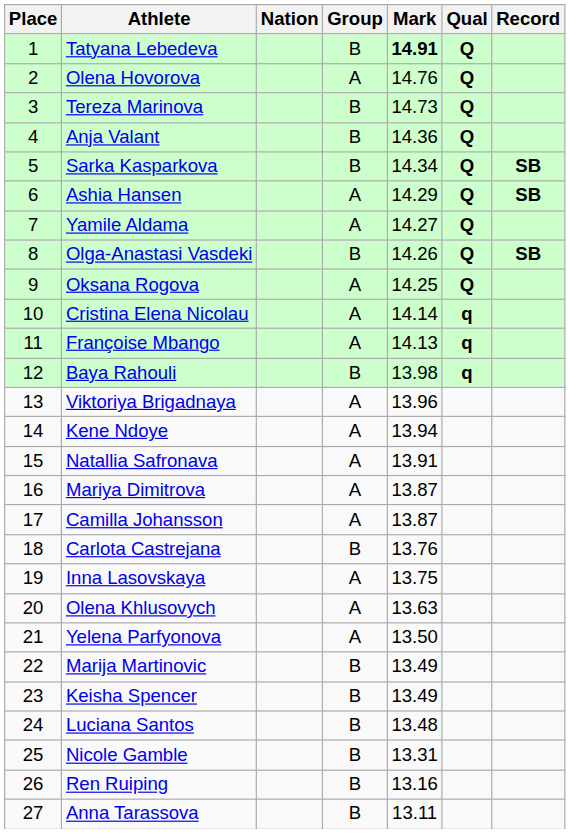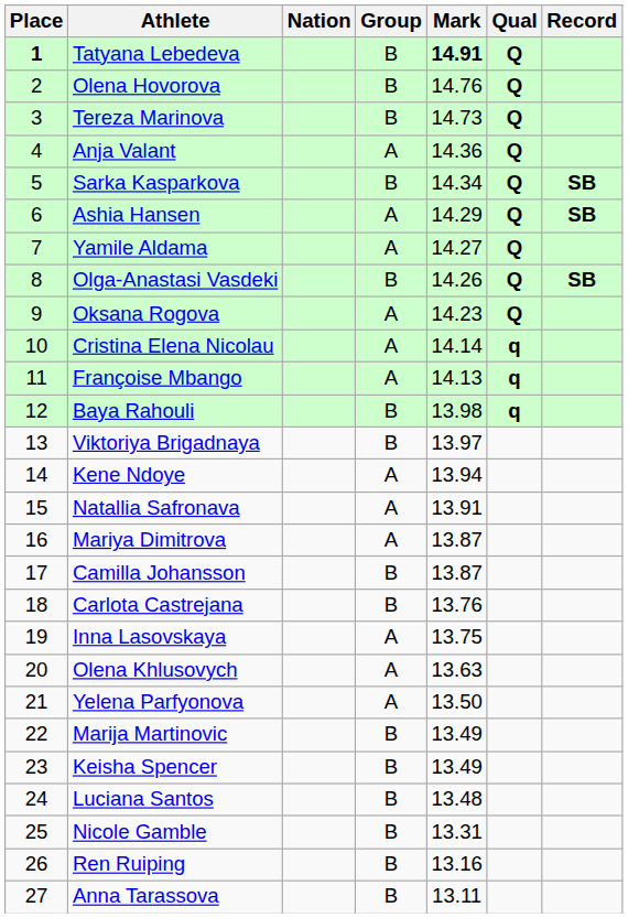 <table class="wikitable sortable">
 <tr>
 <th>Place</th>
 <th>Athlete</th>
 <th>Nation</th>
 <th>Group</th>
 <th>Mark</th>
 <th>Qual</th>
 <th>Record</th>
 </tr>
 <tr bgcolor=ccffcc>
-<td align=center>1</td>
+<td align=center><strong>1</strong></td>
 <td align=left><a href='#'>Tatyana Lebedeva</a></td>
 <td align=left></td>
 <td align=center>B</td>
 <td align=center><strong>14.91</strong></td>
 <td align=center><strong>Q</strong></td>
 <td align=center></td>
 </tr>
 <tr bgcolor=ccffcc>
 <td align=center>2</td>
 <td align=left><a href='#'>Olena Hovorova</a></td>
 <td align=left></td>
-<td align=center>A</td>
+<td align=center>B</td>
 <td align=center>14.76</td>
 <td align=center><strong>Q</strong></td>
 <td align=center></td>
 </tr>
 <tr bgcolor=ccffcc>
 <td align=center>3</td>
 <td align=left><a href='#'>Tereza Marinova</a></td>
 <td align=left></td>
 <td align=center>B</td>
 <td align=center>14.73</td>
 <td align=center><strong>Q</strong></td>
 <td align=center></td>
 </tr>
 <tr bgcolor=ccffcc>
 <td align=center>4</td>
 <td align=left><a href='#'>Anja Valant</a></td>
 <td align=left></td>
-<td align=center>B</td>
+<td align=center>A</td>
 <td align=center>14.36</td>
 <td align=center><strong>Q</strong></td>
 <td align=center></td>
 </tr>
 <tr bgcolor=ccffcc>
 <td align=center>5</td>
 <td align=left><a href='#'>Sarka Kasparkova</a></td>
 <td align=left></td>
 <td align=center>B</td>
 <td align=center>14.34</td>
 <td align=center><strong>Q</strong></td>
 <td align=center><strong>SB</strong></td>
 </tr>
 <tr bgcolor=ccffcc>
 <td align=center>6</td>
 <td align=left><a href='#'>Ashia Hansen</a></td>
 <td align=left></td>
 <td align=center>A</td>
 <td align=center>14.29</td>
 <td align=center><strong>Q</strong></td>
 <td align=center><strong>SB</strong></td>
 </tr>
 <tr bgcolor=ccffcc>
 <td align=center>7</td>
 <td align=left><a href='#'>Yamile Aldama</a></td>
 <td align=left></td>
 <td align=center>A</td>
 <td align=center>14.27</td>
 <td align=center><strong>Q</strong></td>
 <td></td>
 </tr>
 <tr bgcolor=ccffcc>
 <td align=center>8</td>
 <td align=left><a href='#'>Olga-Anastasi Vasdeki</a></td>
 <td align=left></td>
 <td align=center>B</td>
 <td align=center>14.26</td>
 <td align=center><strong>Q</strong></td>
 <td align=center><strong>SB</strong></td>
 </tr>
 <tr bgcolor=ccffcc>
 <td align=center>9</td>
 <td align=left><a href='#'>Oksana Rogova</a></td>
 <td align=left></td>
 <td align=center>A</td>
-<td align=center>14.25</td>
+<td align=center>14.23</td>
 <td align=center><strong>Q</strong></td>
 <td></td>
 </tr>
 <tr bgcolor=ccffcc>
 <td align=center>10</td>
 <td align=left><a href='#'>Cristina Elena Nicolau</a></td>
 <td align=left></td>
 <td align=center>A</td>
 <td align=center>14.14</td>
 <td align=center><strong>q</strong></td>
 <td></td>
 </tr>
 <tr bgcolor=ccffcc>
 <td align=center>11</td>
 <td align=left><a href='#'>Françoise Mbango</a></td>
 <td align=left></td>
 <td align=center>A</td>
 <td align=center>14.13</td>
 <td align=center><strong>q</strong></td>
 <td></td>
 </tr>
 <tr bgcolor=ccffcc>
 <td align=center>12</td>
 <td align=left><a href='#'>Baya Rahouli</a></td>
 <td align=left></td>
 <td align=center>B</td>
 <td align=center>13.98</td>
 <td align=center><strong>q</strong></td>
 <td></td>
 </tr>
 <tr>
 <td align=center>13</td>
 <td align=left><a href='#'>Viktoriya Brigadnaya</a></td>
 <td align=left></td>
-<td align=center>A</td>
-<td align=center>13.96</td>
+<td align=center>B</td>
+<td align=center>13.97</td>
 <td></td>
 <td></td>
 </tr>
 <tr>
 <td align=center>14</td>
 <td align=left><a href='#'>Kene Ndoye</a></td>
 <td align=left></td>
 <td align=center>A</td>
 <td align=center>13.94</td>
 <td></td>
 <td></td>
 </tr>
 <tr>
 <td align=center>15</td>
 <td align=left><a href='#'>Natallia Safronava</a></td>
 <td align=left></td>
 <td align=center>A</td>
 <td align=center>13.91</td>
 <td></td>
 <td></td>
 </tr>
 <tr>
 <td align=center>16</td>
 <td align=left><a href='#'>Mariya Dimitrova</a></td>
 <td align=left></td>
 <td align=center>A</td>
 <td align=center>13.87</td>
 <td></td>
 <td></td>
 </tr>
 <tr>
 <td align=center>17</td>
 <td align=left><a href='#'>Camilla Johansson</a></td>
 <td align=left></td>
-<td align=center>A</td>
+<td align=center>B</td>
 <td align=center>13.87</td>
 <td></td>
 <td></td>
 </tr>
 <tr>
 <td align=center>18</td>
 <td align=left><a href='#'>Carlota Castrejana</a></td>
 <td align=left></td>
 <td align=center>B</td>
 <td align=center>13.76</td>
 <td></td>
 <td></td>
 </tr>
 <tr>
 <td align=center>19</td>
 <td align=left><a href='#'>Inna Lasovskaya</a></td>
 <td align=left></td>
 <td align=center>A</td>
 <td align=center>13.75</td>
 <td></td>
 <td></td>
 </tr>
 <tr>
 <td align=center>20</td>
 <td align=left><a href='#'>Olena Khlusovych</a></td>
 <td align=left></td>
 <td align=center>A</td>
 <td align=center>13.63</td>
 <td></td>
 <td></td>
 </tr>
 <tr>
 <td align=center>21</td>
 <td align=left><a href='#'>Yelena Parfyonova</a></td>
 <td align=left></td>
 <td align=center>A</td>
 <td align=center>13.50</td>
 <td></td>
 <td></td>
 </tr>
 <tr>
 <td align=center>22</td>
 <td align=left><a href='#'>Marija Martinovic</a></td>
 <td align=left></td>
 <td align=center>B</td>
 <td align=center>13.49</td>
 <td></td>
 </tr>
 <tr>
 <td align=center>23</td>
 <td align=left><a href='#'>Keisha Spencer</a></td>
 <td align=left></td>
 <td align=center>B</td>
 <td align=center>13.49</td>
 <td></td>
 <td></td>
 </tr>
 <tr>
 <td align=center>24</td>
 <td align=left><a href='#'>Luciana Santos</a></td>
 <td align=left></td>
 <td align=center>B</td>
 <td align=center>13.48</td>
 <td></td>
 <td></td>
 </tr>
 <tr>
 <td align=center>25</td>
 <td align=left><a href='#'>Nicole Gamble</a></td>
 <td align=left></td>
 <td align=center>B</td>
 <td align=center>13.31</td>
 <td></td>
 <td></td>
 </tr>
 <tr>
 <td align=center>26</td>
 <td align=left><a href='#'>Ren Ruiping</a></td>
 <td align=left></td>
 <td align=center>B</td>
 <td align=center>13.16</td>
 <td></td>
 <td></td>
 </tr>
 <tr>
 <td align=center>27</td>
 <td align=left><a href='#'>Anna Tarassova</a></td>
 <td align=left></td>
 <td align=center>B</td>
 <td align=center>13.11</td>
 <td></td>
 <td></td>
 </tr>
 </table>
